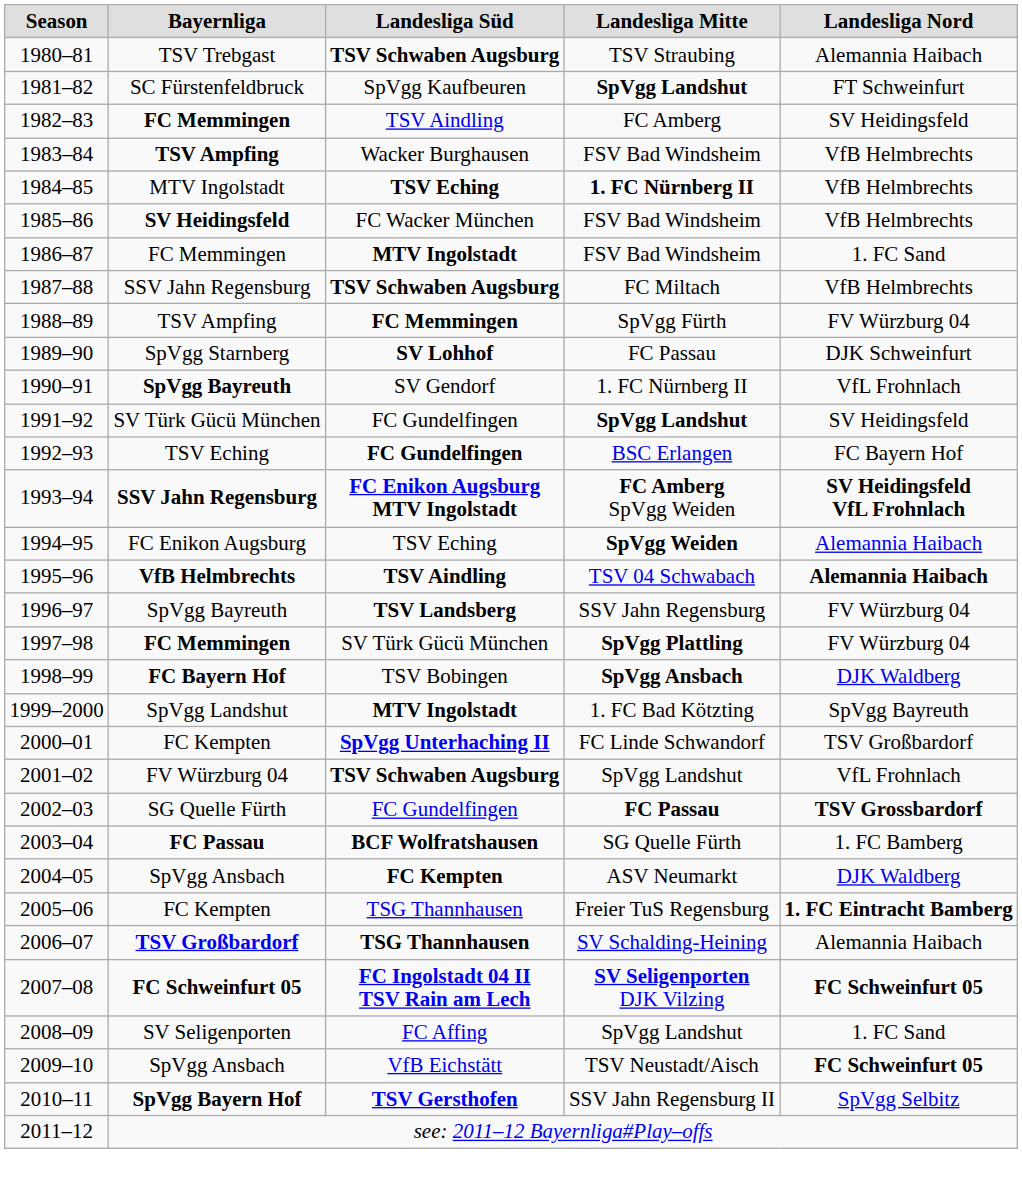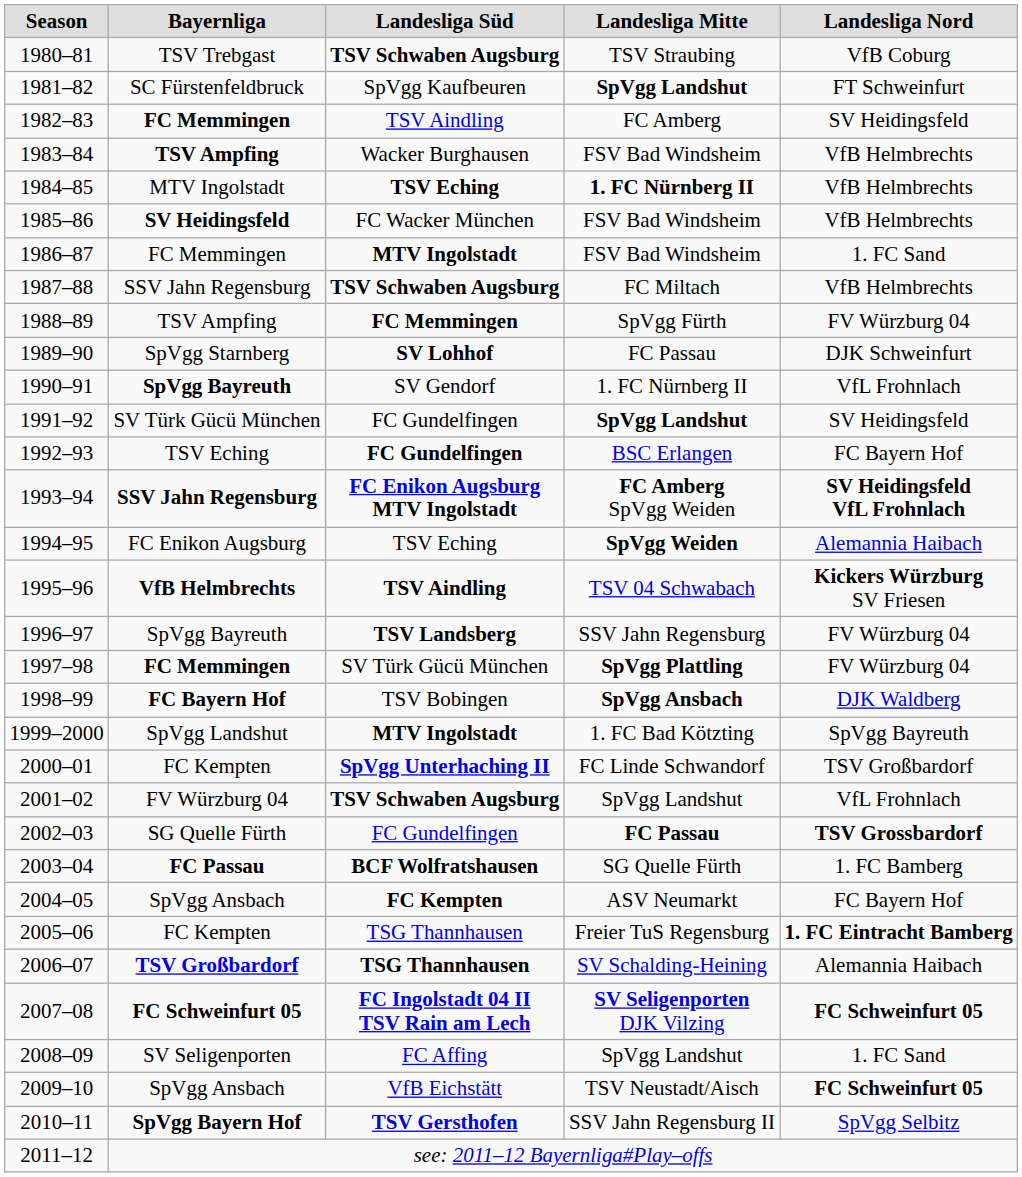 <table class="wikitable">
 <tr style="text-align:center; background:#dfdfdf;">
 <td><strong>Season</strong></td>
 <td><strong>Bayernliga</strong></td>
 <td><strong>Landesliga Süd</strong></td>
 <td><strong>Landesliga Mitte</strong></td>
 <td><strong>Landesliga Nord</strong></td>
 </tr>
 <tr style="text-align:center;">
 <td>1980–81</td>
 <td>TSV Trebgast</td>
 <td><strong>TSV Schwaben Augsburg</strong></td>
 <td>TSV Straubing</td>
-<td>Alemannia Haibach</td>
+<td>VfB Coburg</td>
 </tr>
 <tr style="text-align:center;">
 <td>1981–82</td>
 <td>SC Fürstenfeldbruck</td>
 <td>SpVgg Kaufbeuren</td>
 <td><strong>SpVgg Landshut</strong></td>
 <td>FT Schweinfurt</td>
 </tr>
 <tr style="text-align:center;">
 <td>1982–83</td>
 <td><strong>FC Memmingen</strong></td>
 <td><a href='#'>TSV Aindling</a></td>
 <td>FC Amberg</td>
 <td>SV Heidingsfeld</td>
 </tr>
 <tr style="text-align:center;">
 <td>1983–84</td>
 <td><strong>TSV Ampfing</strong></td>
 <td>Wacker Burghausen</td>
 <td>FSV Bad Windsheim</td>
 <td>VfB Helmbrechts</td>
 </tr>
 <tr style="text-align:center;">
 <td>1984–85</td>
 <td>MTV Ingolstadt</td>
 <td><strong>TSV Eching</strong></td>
 <td><strong>1. FC Nürnberg II</strong></td>
 <td>VfB Helmbrechts</td>
 </tr>
 <tr style="text-align:center;">
 <td>1985–86</td>
 <td><strong>SV Heidingsfeld</strong></td>
 <td>FC Wacker München</td>
 <td>FSV Bad Windsheim</td>
 <td>VfB Helmbrechts</td>
 </tr>
 <tr style="text-align:center;">
 <td>1986–87</td>
 <td>FC Memmingen</td>
 <td><strong>MTV Ingolstadt</strong></td>
 <td>FSV Bad Windsheim</td>
 <td>1. FC Sand</td>
 </tr>
 <tr style="text-align:center;">
 <td>1987–88</td>
 <td>SSV Jahn Regensburg</td>
 <td><strong>TSV Schwaben Augsburg</strong></td>
 <td>FC Miltach</td>
 <td>VfB Helmbrechts</td>
 </tr>
 <tr style="text-align:center;">
 <td>1988–89</td>
 <td>TSV Ampfing</td>
 <td><strong>FC Memmingen</strong></td>
 <td>SpVgg Fürth</td>
 <td>FV Würzburg 04</td>
 </tr>
 <tr style="text-align:center;">
 <td>1989–90</td>
 <td>SpVgg Starnberg</td>
 <td><strong>SV Lohhof</strong></td>
 <td>FC Passau</td>
 <td>DJK Schweinfurt</td>
 </tr>
 <tr style="text-align:center;">
 <td>1990–91</td>
 <td><strong>SpVgg Bayreuth</strong></td>
 <td>SV Gendorf</td>
 <td>1. FC Nürnberg II</td>
 <td>VfL Frohnlach</td>
 </tr>
 <tr style="text-align:center;">
 <td>1991–92</td>
 <td>SV Türk Gücü München</td>
 <td>FC Gundelfingen</td>
 <td><strong>SpVgg Landshut</strong></td>
 <td>SV Heidingsfeld</td>
 </tr>
 <tr style="text-align:center;">
 <td>1992–93</td>
 <td>TSV Eching</td>
 <td><strong>FC Gundelfingen</strong></td>
 <td><a href='#'>BSC Erlangen</a></td>
 <td>FC Bayern Hof</td>
 </tr>
 <tr style="text-align:center;">
 <td>1993–94</td>
 <td><strong>SSV Jahn Regensburg</strong></td>
 <td><strong><a href='#'>FC Enikon Augsburg</a></strong><br><strong>MTV Ingolstadt</strong></td>
 <td><strong>FC Amberg</strong><br>SpVgg Weiden</td>
 <td><strong>SV Heidingsfeld</strong><br><strong>VfL Frohnlach</strong></td>
 </tr>
 <tr style="text-align:center;">
 <td>1994–95</td>
 <td>FC Enikon Augsburg</td>
 <td>TSV Eching</td>
 <td><strong>SpVgg Weiden</strong></td>
 <td><a href='#'>Alemannia Haibach</a></td>
 </tr>
 <tr style="text-align:center;">
 <td>1995–96</td>
 <td><strong>VfB Helmbrechts</strong></td>
 <td><strong>TSV Aindling</strong></td>
 <td><a href='#'>TSV 04 Schwabach</a></td>
-<td><strong>Alemannia Haibach</strong></td>
+<td><strong>Kickers Würzburg</strong><br>SV Friesen</td>
 </tr>
 <tr style="text-align:center;">
 <td>1996–97</td>
 <td>SpVgg Bayreuth</td>
 <td><strong>TSV Landsberg</strong></td>
 <td>SSV Jahn Regensburg</td>
 <td>FV Würzburg 04</td>
 </tr>
 <tr style="text-align:center;">
 <td>1997–98</td>
 <td><strong>FC Memmingen</strong></td>
 <td>SV Türk Gücü München</td>
 <td><strong>SpVgg Plattling</strong></td>
 <td>FV Würzburg 04</td>
 </tr>
 <tr style="text-align:center;">
 <td>1998–99</td>
 <td><strong>FC Bayern Hof</strong></td>
 <td>TSV Bobingen</td>
 <td><strong>SpVgg Ansbach</strong></td>
 <td><a href='#'>DJK Waldberg</a></td>
 </tr>
 <tr style="text-align:center;">
 <td>1999–2000</td>
 <td>SpVgg Landshut</td>
 <td><strong>MTV Ingolstadt</strong></td>
 <td>1. FC Bad Kötzting</td>
 <td>SpVgg Bayreuth</td>
 </tr>
 <tr style="text-align:center;">
 <td>2000–01</td>
 <td>FC Kempten</td>
 <td><strong><a href='#'>SpVgg Unterhaching II</a></strong></td>
 <td>FC Linde Schwandorf</td>
 <td>TSV Großbardorf</td>
 </tr>
 <tr style="text-align:center;">
 <td>2001–02</td>
 <td>FV Würzburg 04</td>
 <td><strong>TSV Schwaben Augsburg</strong></td>
 <td>SpVgg Landshut</td>
 <td>VfL Frohnlach</td>
 </tr>
 <tr style="text-align:center;">
 <td>2002–03</td>
 <td>SG Quelle Fürth</td>
 <td><a href='#'>FC Gundelfingen</a></td>
 <td><strong>FC Passau</strong></td>
 <td><strong>TSV Grossbardorf</strong></td>
 </tr>
 <tr style="text-align:center;">
 <td>2003–04</td>
 <td><strong>FC Passau</strong></td>
 <td><strong>BCF Wolfratshausen</strong></td>
 <td>SG Quelle Fürth</td>
 <td>1. FC Bamberg</td>
 </tr>
 <tr style="text-align:center;">
 <td>2004–05</td>
 <td>SpVgg Ansbach</td>
 <td><strong>FC Kempten</strong></td>
 <td>ASV Neumarkt</td>
-<td><a href='#'>DJK Waldberg</a></td>
+<td>FC Bayern Hof</td>
 </tr>
 <tr style="text-align:center;">
 <td>2005–06</td>
 <td>FC Kempten</td>
 <td><a href='#'>TSG Thannhausen</a></td>
 <td>Freier TuS Regensburg</td>
 <td><strong>1. FC Eintracht Bamberg</strong></td>
 </tr>
 <tr style="text-align:center;">
 <td>2006–07</td>
 <td><strong><a href='#'>TSV Großbardorf</a></strong></td>
 <td><strong>TSG Thannhausen</strong></td>
 <td><a href='#'>SV Schalding-Heining</a></td>
 <td>Alemannia Haibach</td>
 </tr>
 <tr style="text-align:center;">
 <td>2007–08</td>
 <td><strong>FC Schweinfurt 05</strong></td>
 <td><strong><a href='#'>FC Ingolstadt 04 II</a></strong><br><strong><a href='#'>TSV Rain am Lech</a></strong></td>
 <td><strong><a href='#'>SV Seligenporten</a></strong><br><a href='#'>DJK Vilzing</a></td>
 <td><strong>FC Schweinfurt 05</strong></td>
 </tr>
 <tr style="text-align:center;">
 <td>2008–09</td>
 <td>SV Seligenporten</td>
 <td><a href='#'>FC Affing</a></td>
 <td>SpVgg Landshut</td>
 <td>1. FC Sand</td>
 </tr>
 <tr style="text-align:center;">
 <td>2009–10</td>
 <td>SpVgg Ansbach</td>
 <td><a href='#'>VfB Eichstätt</a></td>
 <td>TSV Neustadt/Aisch</td>
 <td><strong>FC Schweinfurt 05</strong></td>
 </tr>
 <tr style="text-align:center;">
 <td>2010–11</td>
 <td><strong>SpVgg Bayern Hof</strong></td>
 <td><strong><a href='#'>TSV Gersthofen</a></strong></td>
 <td>SSV Jahn Regensburg II</td>
 <td><a href='#'>SpVgg Selbitz</a></td>
 </tr>
 <tr style="text-align:center;">
 <td>2011–12</td>
 <td colspan=4><em>see: <a href='#'>2011–12 Bayernliga#Play–offs</a></em></td>
 </tr>
 </table>
